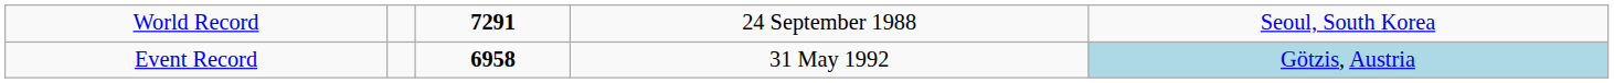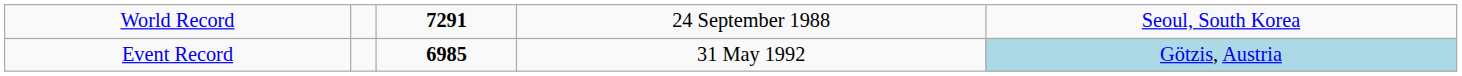 <table class="wikitable" style=" text-align:center; font-size:105%;" width="95%">
 <tr>
 <td><a href='#'>World Record</a></td>
 <td></td>
 <td><strong>7291</strong></td>
 <td>24 September 1988</td>
 <td> <a href='#'>Seoul, South Korea</a></td>
 </tr>
 <tr>
 <td><a href='#'>Event Record</a></td>
 <td></td>
-<td><strong>6958</strong></td>
+<td><strong>6985</strong></td>
 <td>31 May 1992</td>
 <td style="background: lightblue;"> <a href='#'>Götzis</a>, <a href='#'>Austria</a></td>
 </tr>
 </table>
